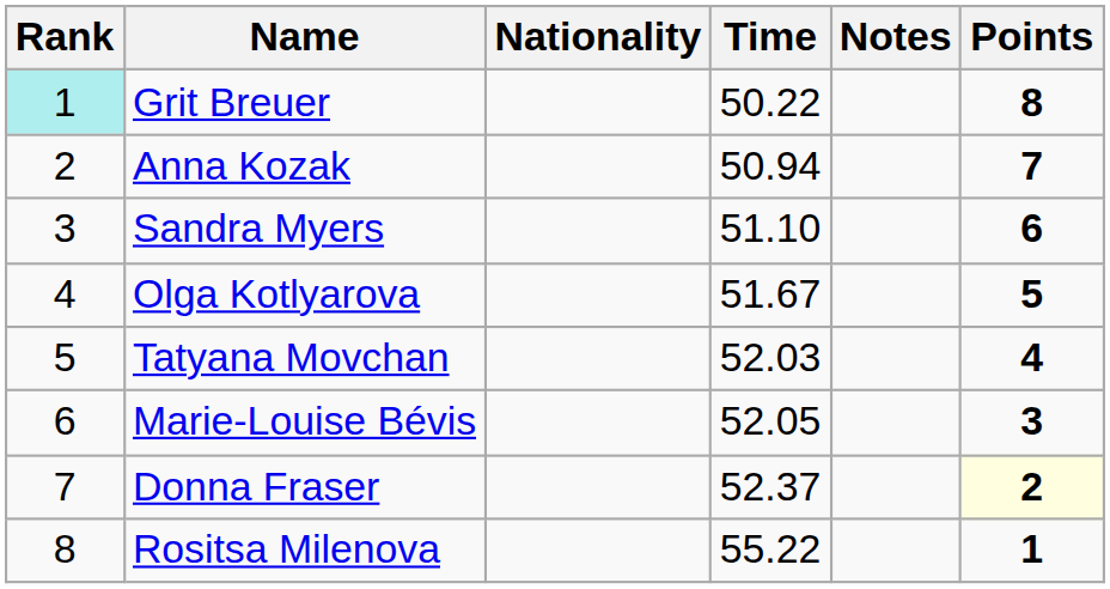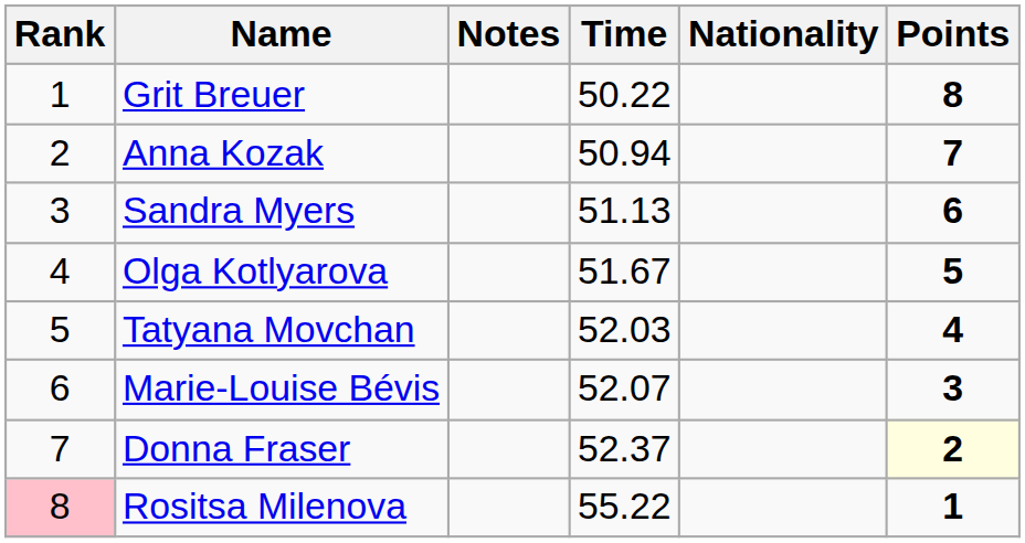 <table class="wikitable sortable" style="text-align:center">
 <tr>
 <th>Rank</th>
 <th>Name</th>
+<th>Notes</th>
+<th>Time</th>
 <th>Nationality</th>
-<th>Time</th>
-<th>Notes</th>
 <th>Points</th>
 </tr>
 <tr>
-<td style="background: paleturquoise;">1</td>
+<td>1</td>
 <td align=left><a href='#'>Grit Breuer</a></td>
+<td></td>
+<td>50.22</td>
 <td align=left></td>
-<td>50.22</td>
-<td></td>
 <td><strong>8</strong></td>
 </tr>
 <tr>
 <td>2</td>
 <td align=left><a href='#'>Anna Kozak</a></td>
+<td></td>
+<td>50.94</td>
 <td align=left></td>
-<td>50.94</td>
-<td></td>
 <td><strong>7</strong></td>
 </tr>
 <tr>
 <td>3</td>
 <td align=left><a href='#'>Sandra Myers</a></td>
+<td></td>
+<td>51.13</td>
 <td align=left></td>
-<td>51.10</td>
-<td></td>
 <td><strong>6</strong></td>
 </tr>
 <tr>
 <td>4</td>
 <td align=left><a href='#'>Olga Kotlyarova</a></td>
+<td></td>
+<td>51.67</td>
 <td align=left></td>
-<td>51.67</td>
-<td></td>
 <td><strong>5</strong></td>
 </tr>
 <tr>
 <td>5</td>
 <td align=left><a href='#'>Tatyana Movchan</a></td>
+<td></td>
+<td>52.03</td>
 <td align=left></td>
-<td>52.03</td>
-<td></td>
 <td><strong>4</strong></td>
 </tr>
 <tr>
 <td>6</td>
 <td align=left><a href='#'>Marie-Louise Bévis</a></td>
+<td></td>
+<td>52.07</td>
 <td align=left></td>
-<td>52.05</td>
-<td></td>
 <td><strong>3</strong></td>
 </tr>
 <tr>
 <td>7</td>
 <td align=left><a href='#'>Donna Fraser</a></td>
+<td></td>
+<td>52.37</td>
 <td align=left></td>
-<td>52.37</td>
-<td></td>
 <td style="background: lightyellow;"><strong>2</strong></td>
 </tr>
 <tr>
-<td>8</td>
+<td style="background: pink;">8</td>
 <td align=left><a href='#'>Rositsa Milenova</a></td>
+<td></td>
+<td>55.22</td>
 <td align=left></td>
-<td>55.22</td>
-<td></td>
 <td><strong>1</strong></td>
 </tr>
 </table>
